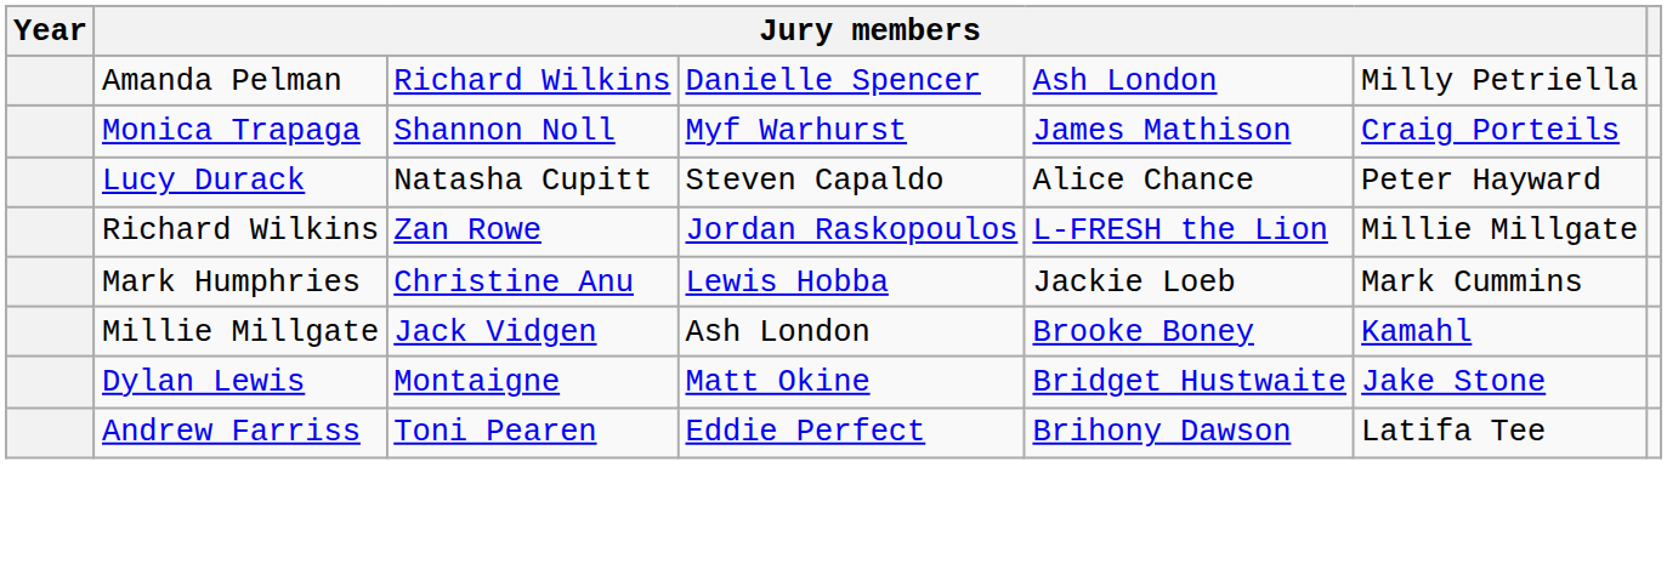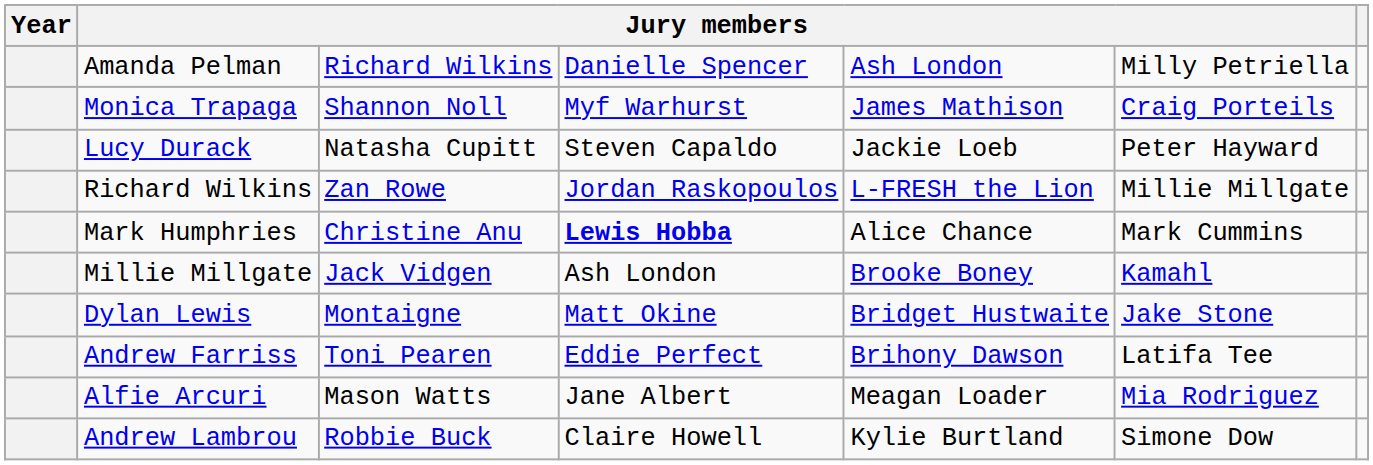 <table class="wikitable plainrowheaders">
 <tr>
 <th scope="col">Year</th>
 <th scope="col" colspan="5">Jury members</th>
 <th scope="col"></th>
 </tr>
 <tr>
 <th scope="row" style="text-align:center;"></th>
 <td>Amanda Pelman</td>
 <td><a href='#'>Richard Wilkins</a></td>
 <td><a href='#'>Danielle Spencer</a></td>
 <td><a href='#'>Ash London</a></td>
 <td>Milly Petriella</td>
 <td style="text-align:center;"></td>
 </tr>
 <tr>
 <th scope="row" style="text-align:center;"></th>
 <td><a href='#'>Monica Trapaga</a></td>
 <td><a href='#'>Shannon Noll</a></td>
 <td><a href='#'>Myf Warhurst</a></td>
 <td><a href='#'>James Mathison</a></td>
 <td><a href='#'>Craig Porteils</a></td>
 <td style="text-align:center;"></td>
 </tr>
 <tr>
 <th scope="row" style="text-align:center;"></th>
 <td><a href='#'>Lucy Durack</a></td>
 <td>Natasha Cupitt</td>
 <td>Steven Capaldo</td>
-<td>Alice Chance</td>
+<td>Jackie Loeb</td>
 <td>Peter Hayward</td>
 <td style="text-align:center;"></td>
 </tr>
 <tr>
 <th scope="row" style="text-align:center;"></th>
 <td>Richard Wilkins</td>
 <td><a href='#'>Zan Rowe</a></td>
 <td><a href='#'>Jordan Raskopoulos</a></td>
 <td><a href='#'>L-FRESH the Lion</a></td>
 <td>Millie Millgate</td>
 <td style="text-align:center;"></td>
 </tr>
 <tr>
 <th scope="row" style="text-align:center;"></th>
 <td>Mark Humphries</td>
 <td><a href='#'>Christine Anu</a></td>
-<td><a href='#'>Lewis Hobba</a></td>
-<td>Jackie Loeb</td>
+<td><strong><a href='#'>Lewis Hobba</a></strong></td>
+<td>Alice Chance</td>
 <td>Mark Cummins</td>
 <td style="text-align:center;"></td>
 </tr>
 <tr>
 <th scope="row" style="text-align:center;"></th>
 <td>Millie Millgate</td>
 <td><a href='#'>Jack Vidgen</a></td>
 <td>Ash London</td>
 <td><a href='#'>Brooke Boney</a></td>
 <td><a href='#'>Kamahl</a></td>
 <td style="text-align:center;"></td>
 </tr>
 <tr>
 <th scope="row" style="text-align:center;"></th>
 <td><a href='#'>Dylan Lewis</a></td>
 <td><a href='#'>Montaigne</a></td>
 <td><a href='#'>Matt Okine</a></td>
 <td><a href='#'>Bridget Hustwaite</a></td>
 <td><a href='#'>Jake Stone</a></td>
 <td style="text-align:center;"></td>
 </tr>
 <tr>
 <th scope="row" style="text-align:center;"></th>
 <td><a href='#'>Andrew Farriss</a></td>
 <td><a href='#'>Toni Pearen</a></td>
 <td><a href='#'>Eddie Perfect</a></td>
 <td><a href='#'>Brihony Dawson</a></td>
 <td>Latifa Tee</td>
 <td style="text-align:center;"></td>
 </tr>
+<tr>
+<th scope="row" style="text-align:center;"></th>
+<td><a href='#'>Alfie Arcuri</a></td>
+<td>Mason Watts</td>
+<td>Jane Albert</td>
+<td>Meagan Loader</td>
+<td><a href='#'>Mia Rodriguez</a></td>
+<td style="text-align:center;"></td>
+</tr>
+<tr>
+<th scope="row" style="text-align:center;"></th>
+<td><a href='#'>Andrew Lambrou</a></td>
+<td><a href='#'>Robbie Buck</a></td>
+<td>Claire Howell</td>
+<td>Kylie Burtland</td>
+<td>Simone Dow</td>
+<td style="text-align: center;"></td>
+</tr>
 </table>
